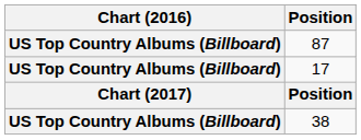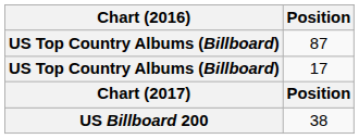 <table class="wikitable plainrowheaders" style="text-align:center">
 <tr>
 <th scope="col">Chart (2016)</th>
 <th scope="col">Position</th>
 </tr>
 <tr>
 <th scope="row">US Top Country Albums (<em>Billboard</em>)</th>
 <td>87</td>
 </tr>
 <tr>
 <th scope="row">US Top Country Albums (<em>Billboard</em>)</th>
 <td>17</td>
 </tr>
 <tr>
 <th scope="col">Chart (2017)</th>
 <th scope="col">Position</th>
 </tr>
 <tr>
-<th scope="row">US Top Country Albums (<em>Billboard</em>)</th>
+<th scope="row">US <em>Billboard</em> 200</th>
 <td>38</td>
 </tr>
 </table>
